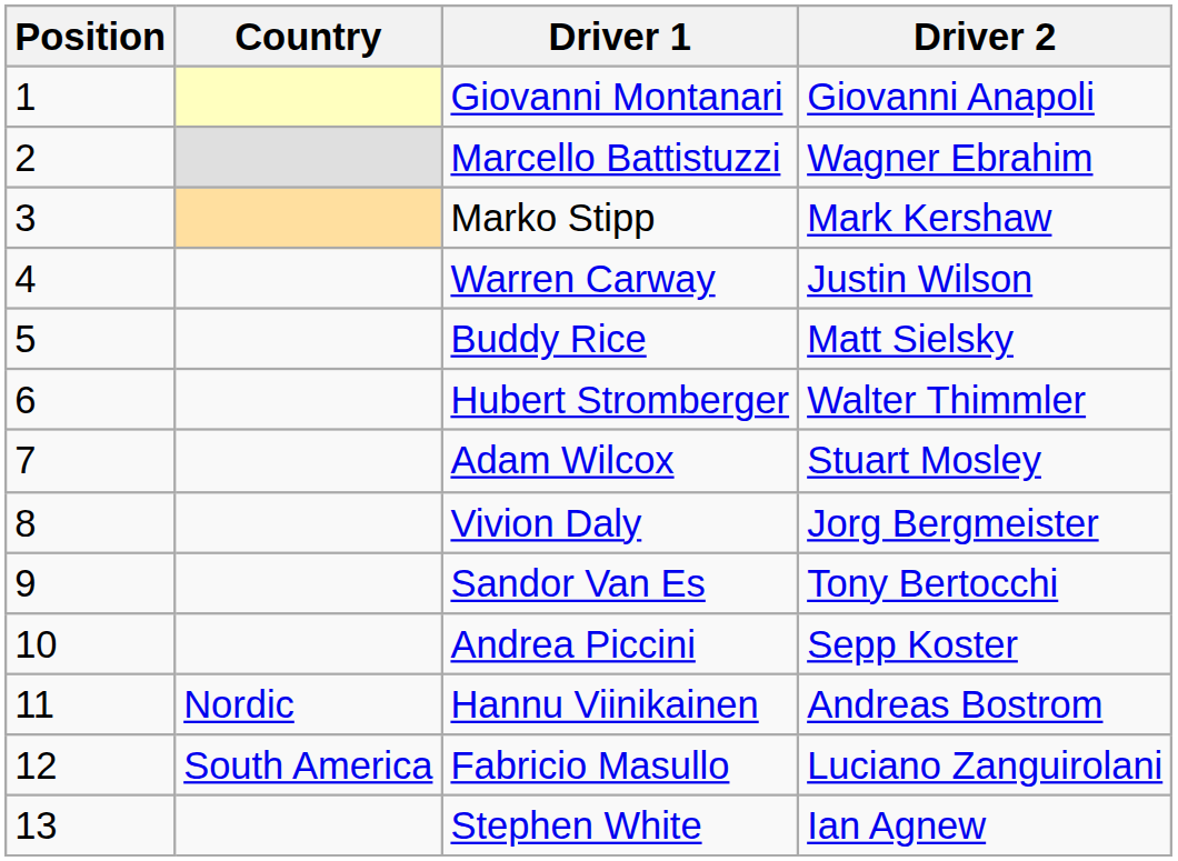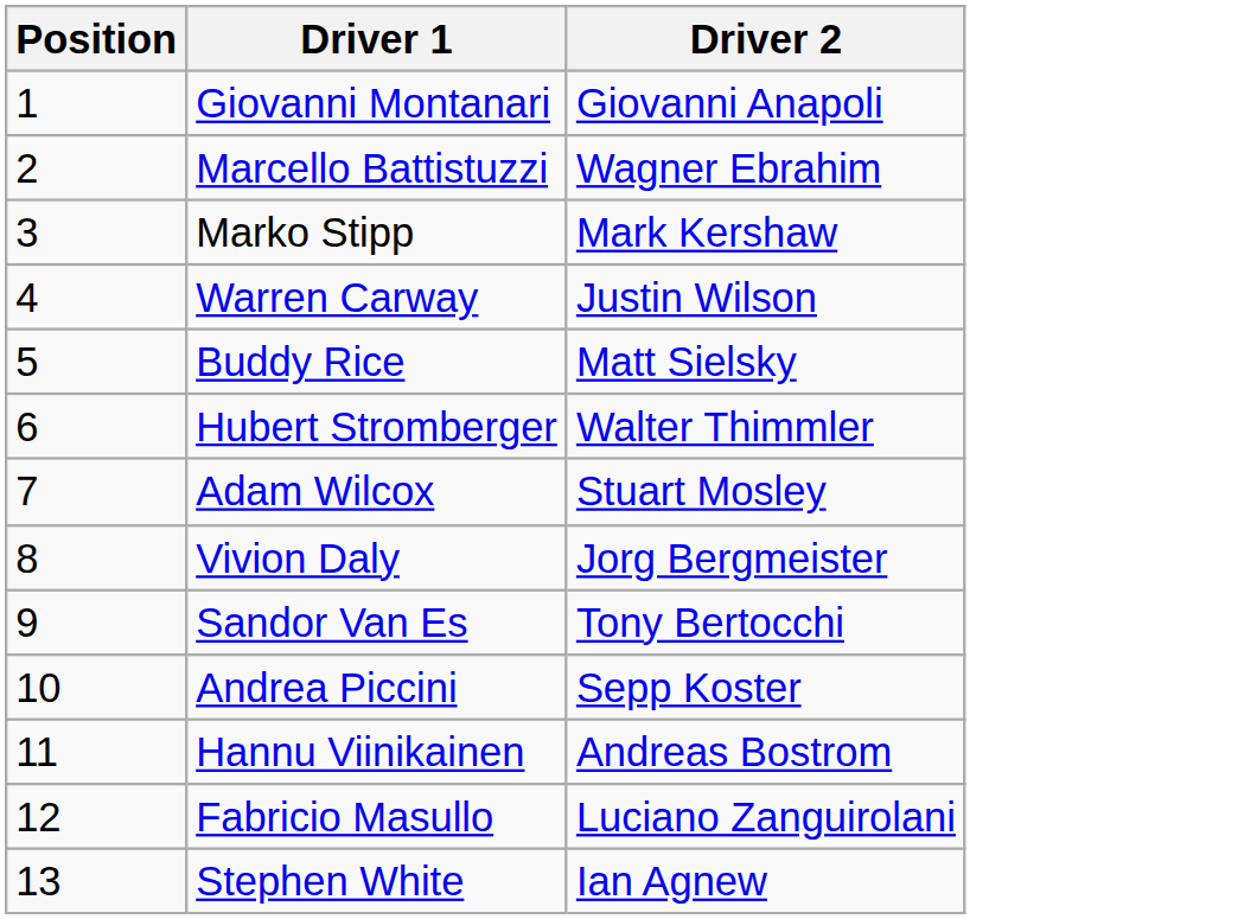 <table class="wikitable"  style="font-size:95%">
 <tr>
 <th>Position</th>
-<th>Country</th>
 <th>Driver 1</th>
 <th>Driver 2</th>
 </tr>
 <tr>
 <td>1</td>
-<td style="background:#FFFFBF;"></td>
 <td><a href='#'>Giovanni Montanari</a></td>
 <td><a href='#'>Giovanni Anapoli</a></td>
 </tr>
 <tr>
 <td>2</td>
-<td style="background:#DFDFDF;"></td>
 <td><a href='#'>Marcello Battistuzzi</a></td>
 <td><a href='#'>Wagner Ebrahim</a></td>
 </tr>
 <tr>
 <td>3</td>
-<td style="background:#FFDF9F;"></td>
 <td>Marko Stipp</td>
 <td><a href='#'>Mark Kershaw</a></td>
 </tr>
 <tr>
 <td>4</td>
-<td></td>
 <td><a href='#'>Warren Carway</a></td>
 <td><a href='#'>Justin Wilson</a></td>
 </tr>
 <tr>
 <td>5</td>
-<td></td>
 <td><a href='#'>Buddy Rice</a></td>
 <td><a href='#'>Matt Sielsky</a></td>
 </tr>
 <tr>
 <td>6</td>
-<td></td>
 <td><a href='#'>Hubert Stromberger</a></td>
 <td><a href='#'>Walter Thimmler</a></td>
 </tr>
 <tr>
 <td>7</td>
-<td></td>
 <td><a href='#'>Adam Wilcox</a></td>
 <td><a href='#'>Stuart Mosley</a></td>
 </tr>
 <tr>
 <td>8</td>
-<td></td>
 <td><a href='#'>Vivion Daly</a></td>
 <td><a href='#'>Jorg Bergmeister</a></td>
 </tr>
 <tr>
 <td>9</td>
-<td></td>
 <td><a href='#'>Sandor Van Es</a></td>
 <td><a href='#'>Tony Bertocchi</a></td>
 </tr>
 <tr>
 <td>10</td>
-<td></td>
 <td><a href='#'>Andrea Piccini</a></td>
 <td><a href='#'>Sepp Koster</a></td>
 </tr>
 <tr>
 <td>11</td>
-<td><a href='#'>Nordic</a></td>
 <td><a href='#'>Hannu Viinikainen</a></td>
 <td><a href='#'>Andreas Bostrom</a></td>
 </tr>
 <tr>
 <td>12</td>
-<td><a href='#'>South America</a></td>
 <td><a href='#'>Fabricio Masullo</a></td>
 <td><a href='#'>Luciano Zanguirolani</a></td>
 </tr>
 <tr>
 <td>13</td>
-<td></td>
 <td><a href='#'>Stephen White</a></td>
 <td><a href='#'>Ian Agnew</a></td>
 </tr>
 </table>
